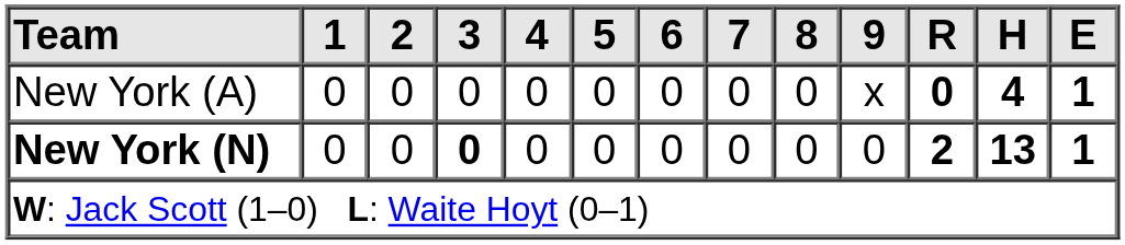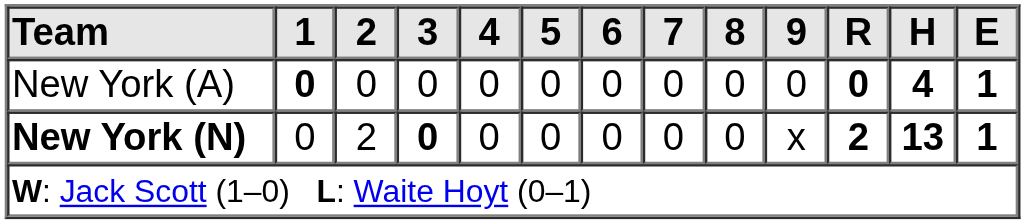 <table border=1 cellspacing=0 width=425 style="margin-left:3em;">
 <tr style="text-align:center; background-color:#e6e6e6;">
 <th align=left width=125>Team</th>
 <th width=25>1</th>
 <th width=25>2</th>
 <th width=25>3</th>
 <th width=25>4</th>
 <th width=25>5</th>
 <th width=25>6</th>
 <th width=25>7</th>
 <th width=25>8</th>
 <th width=25>9</th>
 <th width=25>R</th>
 <th width=25>H</th>
 <th width=25>E</th>
 </tr>
 <tr style="text-align:center;">
 <td align=left>New York (A)</td>
+<td><strong>0</strong></td>
 <td>0</td>
 <td>0</td>
 <td>0</td>
 <td>0</td>
 <td>0</td>
 <td>0</td>
 <td>0</td>
 <td>0</td>
-<td>x</td>
 <td><strong>0</strong></td>
 <td><strong>4</strong></td>
 <td><strong>1</strong></td>
 </tr>
 <tr style="text-align:center;">
 <td align=left><strong>New York (N)</strong></td>
 <td>0</td>
-<td>0</td>
+<td>2</td>
 <td><strong>0</strong></td>
 <td>0</td>
 <td>0</td>
 <td>0</td>
 <td>0</td>
 <td>0</td>
-<td>0</td>
+<td>x</td>
 <td><strong>2</strong></td>
 <td><strong>13</strong></td>
 <td><strong>1</strong></td>
 </tr>
 <tr style="text-align:left;">
 <td colspan=13><small><strong>W</strong>: <a href='#'>Jack Scott</a>  (1–0)   <strong>L</strong>: <a href='#'>Waite Hoyt</a> (0–1)</small></td>
 </tr>
 </table>
